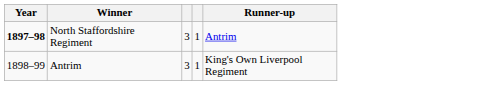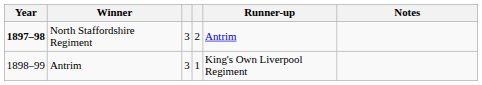 <table class="wikitable">
 <tr>
 <th>Year</th>
 <th>Winner</th>
 <th></th>
 <th></th>
 <th>Runner-up</th>
+<th>Notes</th>
 </tr>
 <tr>
 <td align="center"><strong>1897–98</strong></td>
 <td width=190>North Staffordshire Regiment</td>
 <td align="center">3</td>
-<td align="center">1</td>
+<td align="center">2</td>
 <td width=190><a href='#'>Antrim</a></td>
+<td width=200></td>
 </tr>
 <tr>
 <td align="center">1898–99</td>
 <td>Antrim</td>
 <td align="center">3</td>
 <td align="center">1</td>
 <td>King's Own Liverpool Regiment</td>
+<td></td>
 </tr>
 </table>
